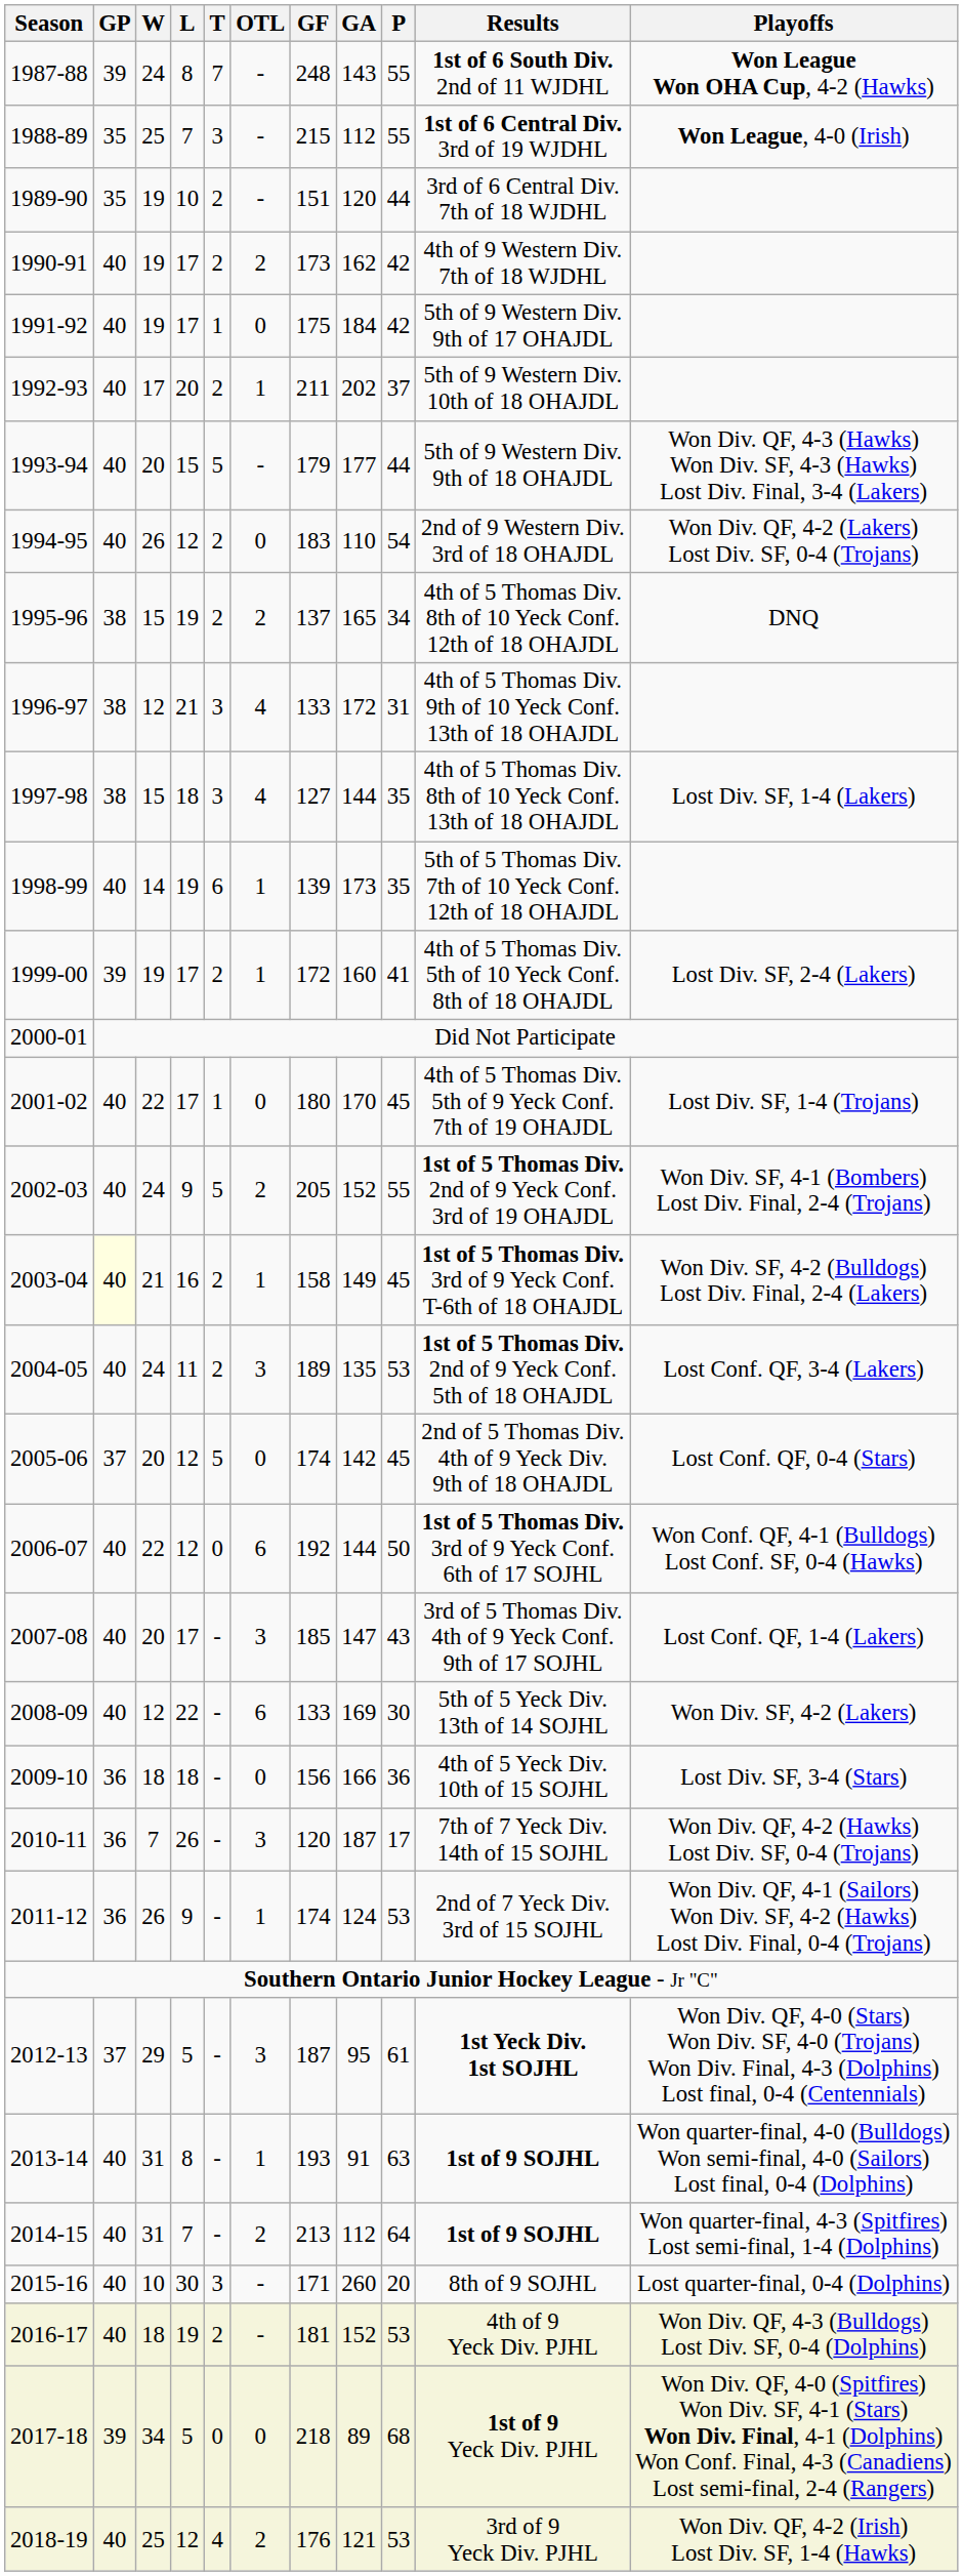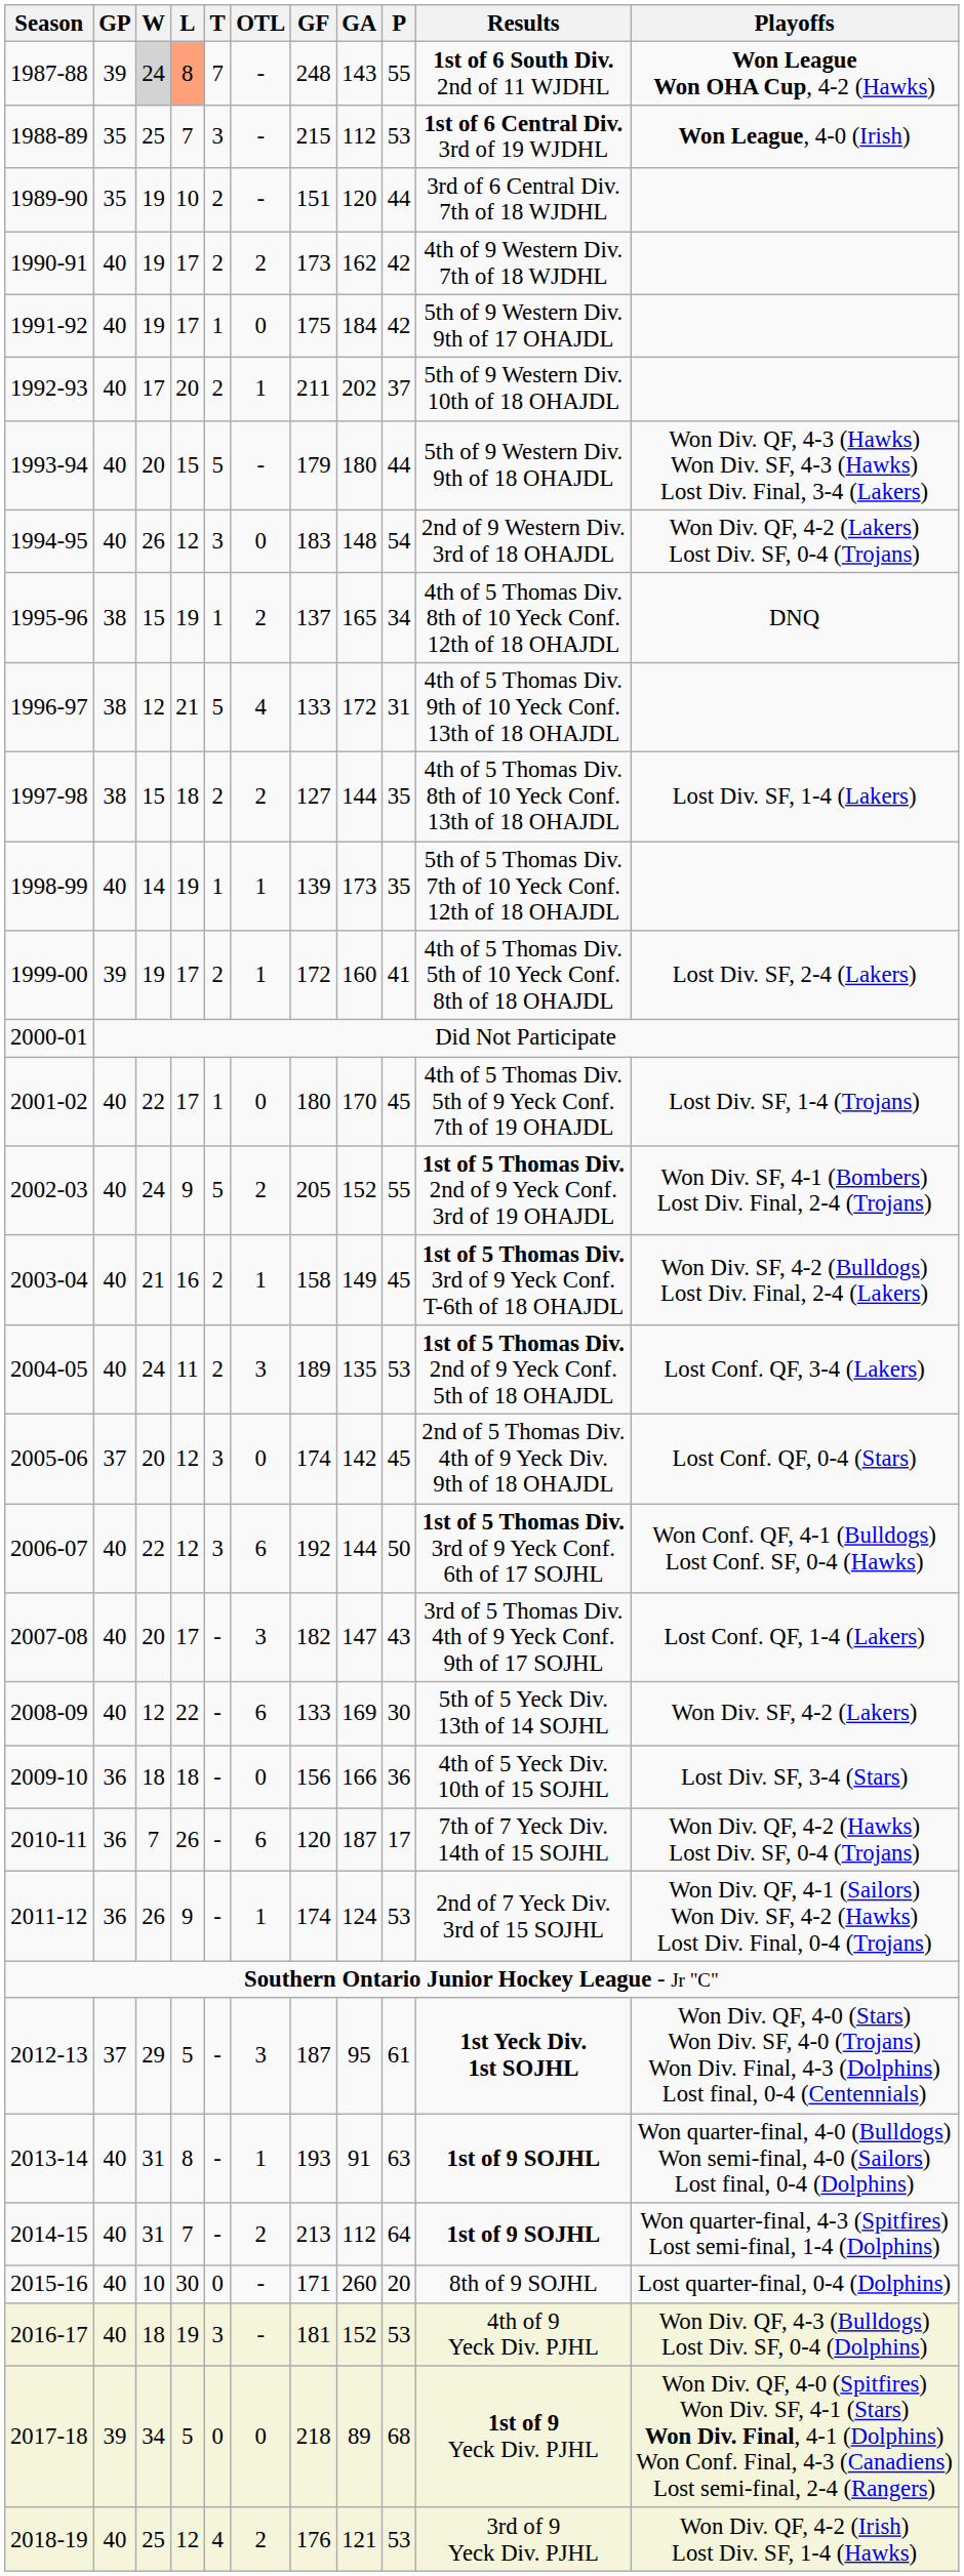 <table class="wikitable">
 <tr>
 <th>Season</th>
 <th>GP</th>
 <th>W</th>
 <th>L</th>
 <th>T</th>
 <th>OTL</th>
 <th>GF</th>
 <th>GA</th>
 <th>P</th>
 <th>Results</th>
 <th>Playoffs</th>
 </tr>
 <tr align="center">
 <td>1987-88</td>
 <td>39</td>
-<td>24</td>
-<td>8</td>
+<td style="background: lightgrey;">24</td>
+<td style="background: lightsalmon;">8</td>
 <td>7</td>
 <td>-</td>
 <td>248</td>
 <td>143</td>
 <td>55</td>
 <td><strong>1st of 6 South Div.</strong><br>2nd of 11 WJDHL</td>
 <td><strong>Won League</strong><br><strong>Won OHA Cup</strong>, 4-2 (<a href='#'>Hawks</a>)</td>
 </tr>
 <tr align="center">
 <td>1988-89</td>
 <td>35</td>
 <td>25</td>
 <td>7</td>
 <td>3</td>
 <td>-</td>
 <td>215</td>
 <td>112</td>
-<td>55</td>
+<td>53</td>
 <td><strong>1st of 6 Central Div.</strong><br>3rd of 19 WJDHL</td>
 <td><strong>Won League</strong>, 4-0 (<a href='#'>Irish</a>)</td>
 </tr>
 <tr align="center">
 <td>1989-90</td>
 <td>35</td>
 <td>19</td>
 <td>10</td>
 <td>2</td>
 <td>-</td>
 <td>151</td>
 <td>120</td>
 <td>44</td>
 <td>3rd of 6 Central Div.<br>7th of 18 WJDHL</td>
 <td></td>
 </tr>
 <tr align="center">
 <td>1990-91</td>
 <td>40</td>
 <td>19</td>
 <td>17</td>
 <td>2</td>
 <td>2</td>
 <td>173</td>
 <td>162</td>
 <td>42</td>
 <td>4th of 9 Western Div.<br>7th of 18 WJDHL</td>
 <td></td>
 </tr>
 <tr align="center">
 <td>1991-92</td>
 <td>40</td>
 <td>19</td>
 <td>17</td>
 <td>1</td>
 <td>0</td>
 <td>175</td>
 <td>184</td>
 <td>42</td>
 <td>5th of 9 Western Div.<br>9th of 17 OHAJDL</td>
 <td></td>
 </tr>
 <tr align="center">
 <td>1992-93</td>
 <td>40</td>
 <td>17</td>
 <td>20</td>
 <td>2</td>
 <td>1</td>
 <td>211</td>
 <td>202</td>
 <td>37</td>
 <td>5th of 9 Western Div.<br>10th of 18 OHAJDL</td>
 <td></td>
 </tr>
 <tr align="center">
 <td>1993-94</td>
 <td>40</td>
 <td>20</td>
 <td>15</td>
 <td>5</td>
 <td>-</td>
 <td>179</td>
-<td>177</td>
+<td>180</td>
 <td>44</td>
 <td>5th of 9 Western Div.<br>9th of 18 OHAJDL</td>
 <td>Won Div. QF, 4-3 (<a href='#'>Hawks</a>)<br>Won Div. SF, 4-3 (<a href='#'>Hawks</a>)<br>Lost Div. Final, 3-4 (<a href='#'>Lakers</a>)</td>
 </tr>
 <tr align="center">
 <td>1994-95</td>
 <td>40</td>
 <td>26</td>
 <td>12</td>
-<td>2</td>
+<td>3</td>
 <td>0</td>
 <td>183</td>
-<td>110</td>
+<td>148</td>
 <td>54</td>
 <td>2nd of 9 Western Div.<br>3rd of 18 OHAJDL</td>
 <td>Won Div. QF, 4-2 (<a href='#'>Lakers</a>)<br>Lost Div. SF, 0-4 (<a href='#'>Trojans</a>)</td>
 </tr>
 <tr align="center">
 <td>1995-96</td>
 <td>38</td>
 <td>15</td>
 <td>19</td>
-<td>2</td>
+<td>1</td>
 <td>2</td>
 <td>137</td>
 <td>165</td>
 <td>34</td>
 <td>4th of 5 Thomas Div.<br>8th of 10 Yeck Conf.<br>12th of 18 OHAJDL</td>
 <td>DNQ</td>
 </tr>
 <tr align="center">
 <td>1996-97</td>
 <td>38</td>
 <td>12</td>
 <td>21</td>
-<td>3</td>
+<td>5</td>
 <td>4</td>
 <td>133</td>
 <td>172</td>
 <td>31</td>
 <td>4th of 5 Thomas Div.<br>9th of 10 Yeck Conf.<br>13th of 18 OHAJDL</td>
 <td></td>
 </tr>
 <tr align="center">
 <td>1997-98</td>
 <td>38</td>
 <td>15</td>
 <td>18</td>
-<td>3</td>
-<td>4</td>
+<td>2</td>
+<td>2</td>
 <td>127</td>
 <td>144</td>
 <td>35</td>
 <td>4th of 5 Thomas Div.<br>8th of 10 Yeck Conf.<br>13th of 18 OHAJDL</td>
 <td>Lost Div. SF, 1-4 (<a href='#'>Lakers</a>)</td>
 </tr>
 <tr align="center">
 <td>1998-99</td>
 <td>40</td>
 <td>14</td>
 <td>19</td>
-<td>6</td>
+<td>1</td>
 <td>1</td>
 <td>139</td>
 <td>173</td>
 <td>35</td>
 <td>5th of 5 Thomas Div.<br>7th of 10 Yeck Conf.<br>12th of 18 OHAJDL</td>
 <td></td>
 </tr>
 <tr align="center">
 <td>1999-00</td>
 <td>39</td>
 <td>19</td>
 <td>17</td>
 <td>2</td>
 <td>1</td>
 <td>172</td>
 <td>160</td>
 <td>41</td>
 <td>4th of 5 Thomas Div.<br>5th of 10 Yeck Conf.<br>8th of 18 OHAJDL</td>
 <td>Lost Div. SF, 2-4 (<a href='#'>Lakers</a>)</td>
 </tr>
 <tr align="center">
 <td>2000-01</td>
 <td colspan="11">Did Not Participate</td>
 </tr>
 <tr align="center">
 <td>2001-02</td>
 <td>40</td>
 <td>22</td>
 <td>17</td>
 <td>1</td>
 <td>0</td>
 <td>180</td>
 <td>170</td>
 <td>45</td>
 <td>4th of 5 Thomas Div.<br>5th of 9 Yeck Conf.<br>7th of 19 OHAJDL</td>
 <td>Lost Div. SF, 1-4 (<a href='#'>Trojans</a>)</td>
 </tr>
 <tr align="center">
 <td>2002-03</td>
 <td>40</td>
 <td>24</td>
 <td>9</td>
 <td>5</td>
 <td>2</td>
 <td>205</td>
 <td>152</td>
 <td>55</td>
 <td><strong>1st of 5 Thomas Div.</strong><br>2nd of 9 Yeck Conf.<br>3rd of 19 OHAJDL</td>
 <td>Won Div. SF, 4-1 (<a href='#'>Bombers</a>)<br>Lost Div. Final, 2-4 (<a href='#'>Trojans</a>)</td>
 </tr>
 <tr align="center">
 <td>2003-04</td>
-<td style="background: lightyellow;">40</td>
+<td>40</td>
 <td>21</td>
 <td>16</td>
 <td>2</td>
 <td>1</td>
 <td>158</td>
 <td>149</td>
 <td>45</td>
 <td><strong>1st of 5 Thomas Div.</strong><br>3rd of 9 Yeck Conf.<br>T-6th of 18 OHAJDL</td>
 <td>Won Div. SF, 4-2 (<a href='#'>Bulldogs</a>)<br>Lost Div. Final, 2-4 (<a href='#'>Lakers</a>)</td>
 </tr>
 <tr align="center">
 <td>2004-05</td>
 <td>40</td>
 <td>24</td>
 <td>11</td>
 <td>2</td>
 <td>3</td>
 <td>189</td>
 <td>135</td>
 <td>53</td>
 <td><strong>1st of 5 Thomas Div.</strong><br>2nd of 9 Yeck Conf.<br>5th of 18 OHAJDL</td>
 <td>Lost Conf. QF, 3-4 (<a href='#'>Lakers</a>)</td>
 </tr>
 <tr align="center">
 <td>2005-06</td>
 <td>37</td>
 <td>20</td>
 <td>12</td>
-<td>5</td>
+<td>3</td>
 <td>0</td>
 <td>174</td>
 <td>142</td>
 <td>45</td>
 <td>2nd of 5 Thomas Div.<br>4th of 9 Yeck Div.<br>9th of 18 OHAJDL</td>
 <td>Lost Conf. QF, 0-4 (<a href='#'>Stars</a>)</td>
 </tr>
 <tr align="center">
 <td>2006-07</td>
 <td>40</td>
 <td>22</td>
 <td>12</td>
-<td>0</td>
+<td>3</td>
 <td>6</td>
 <td>192</td>
 <td>144</td>
 <td>50</td>
 <td><strong>1st of 5 Thomas Div.</strong><br>3rd of 9 Yeck Conf.<br>6th of 17 SOJHL</td>
 <td>Won Conf. QF, 4-1 (<a href='#'>Bulldogs</a>)<br>Lost Conf. SF, 0-4 (<a href='#'>Hawks</a>)</td>
 </tr>
 <tr align="center">
 <td>2007-08</td>
 <td>40</td>
 <td>20</td>
 <td>17</td>
 <td>-</td>
 <td>3</td>
-<td>185</td>
+<td>182</td>
 <td>147</td>
 <td>43</td>
 <td>3rd of 5 Thomas Div.<br>4th of 9 Yeck Conf.<br>9th of 17 SOJHL</td>
 <td>Lost Conf. QF, 1-4 (<a href='#'>Lakers</a>)</td>
 </tr>
 <tr align="center">
 <td>2008-09</td>
 <td>40</td>
 <td>12</td>
 <td>22</td>
 <td>-</td>
 <td>6</td>
 <td>133</td>
 <td>169</td>
 <td>30</td>
 <td>5th of 5 Yeck Div.<br>13th of 14 SOJHL</td>
 <td>Won Div. SF, 4-2 (<a href='#'>Lakers</a>)</td>
 </tr>
 <tr align="center">
 <td>2009-10</td>
 <td>36</td>
 <td>18</td>
 <td>18</td>
 <td>-</td>
 <td>0</td>
 <td>156</td>
 <td>166</td>
 <td>36</td>
 <td>4th of 5 Yeck Div.<br>10th of 15 SOJHL</td>
 <td>Lost Div. SF, 3-4 (<a href='#'>Stars</a>)</td>
 </tr>
 <tr align="center">
 <td>2010-11</td>
 <td>36</td>
 <td>7</td>
 <td>26</td>
 <td>-</td>
-<td>3</td>
+<td>6</td>
 <td>120</td>
 <td>187</td>
 <td>17</td>
 <td>7th of 7 Yeck Div.<br>14th of 15 SOJHL</td>
 <td>Won Div. QF, 4-2 (<a href='#'>Hawks</a>)<br>Lost Div. SF, 0-4 (<a href='#'>Trojans</a>)</td>
 </tr>
 <tr align="center">
 <td>2011-12</td>
 <td>36</td>
 <td>26</td>
 <td>9</td>
 <td>-</td>
 <td>1</td>
 <td>174</td>
 <td>124</td>
 <td>53</td>
 <td>2nd of 7 Yeck Div.<br>3rd of 15 SOJHL</td>
 <td>Won Div. QF, 4-1 (<a href='#'>Sailors</a>)<br>Won Div. SF, 4-2 (<a href='#'>Hawks</a>)<br>Lost Div. Final, 0-4 (<a href='#'>Trojans</a>)</td>
 </tr>
 <tr align="center">
 <td colspan=11><strong>Southern Ontario Junior Hockey League</strong>   -  <small>Jr "C"</small></td>
 </tr>
 <tr align="center">
 <td>2012-13</td>
 <td>37</td>
 <td>29</td>
 <td>5</td>
 <td>-</td>
 <td>3</td>
 <td>187</td>
 <td>95</td>
 <td>61</td>
 <td><strong>1st Yeck Div.</strong><br><strong>1st SOJHL</strong></td>
 <td>Won Div. QF, 4-0 (<a href='#'>Stars</a>)<br>Won Div. SF, 4-0 (<a href='#'>Trojans</a>)<br>Won Div. Final, 4-3 (<a href='#'>Dolphins</a>)<br>Lost final, 0-4 (<a href='#'>Centennials</a>)</td>
 </tr>
 <tr align="center">
 <td>2013-14</td>
 <td>40</td>
 <td>31</td>
 <td>8</td>
 <td>-</td>
 <td>1</td>
 <td>193</td>
 <td>91</td>
 <td>63</td>
 <td><strong>1st of 9 SOJHL</strong></td>
 <td>Won quarter-final, 4-0 (<a href='#'>Bulldogs</a>)<br>Won semi-final, 4-0 (<a href='#'>Sailors</a>)<br>Lost final, 0-4 (<a href='#'>Dolphins</a>)</td>
 </tr>
 <tr align="center">
 <td>2014-15</td>
 <td>40</td>
 <td>31</td>
 <td>7</td>
 <td>-</td>
 <td>2</td>
 <td>213</td>
 <td>112</td>
 <td>64</td>
 <td><strong>1st of 9 SOJHL</strong></td>
 <td>Won quarter-final, 4-3 (<a href='#'>Spitfires</a>)<br>Lost semi-final, 1-4 (<a href='#'>Dolphins</a>)</td>
 </tr>
 <tr align="center">
 <td>2015-16</td>
 <td>40</td>
 <td>10</td>
 <td>30</td>
-<td>3</td>
+<td>0</td>
 <td>-</td>
 <td>171</td>
 <td>260</td>
 <td>20</td>
 <td>8th of 9 SOJHL</td>
 <td>Lost quarter-final, 0-4 (<a href='#'>Dolphins</a>)</td>
 </tr>
 <tr align="center" bgcolor=beige>
 <td>2016-17</td>
 <td>40</td>
 <td>18</td>
 <td>19</td>
-<td>2</td>
+<td>3</td>
 <td>-</td>
 <td>181</td>
 <td>152</td>
 <td>53</td>
 <td>4th of 9<br>Yeck Div. PJHL</td>
 <td>Won Div. QF, 4-3 (<a href='#'>Bulldogs</a>)<br>Lost Div. SF, 0-4 (<a href='#'>Dolphins</a>)</td>
 </tr>
 <tr align="center" bgcolor=beige>
 <td>2017-18</td>
 <td>39</td>
 <td>34</td>
 <td>5</td>
 <td>0</td>
 <td>0</td>
 <td>218</td>
 <td>89</td>
 <td>68</td>
 <td><strong>1st of 9</strong><br>Yeck Div. PJHL</td>
 <td>Won Div. QF, 4-0 (<a href='#'>Spitfires</a>)<br>Won Div. SF, 4-1 (<a href='#'>Stars</a>)<br><strong>Won Div. Final</strong>, 4-1 (<a href='#'>Dolphins</a>)<br>Won Conf. Final, 4-3 (<a href='#'>Canadiens</a>)<br>Lost semi-final, 2-4 (<a href='#'>Rangers</a>)</td>
 </tr>
 <tr align="center" bgcolor=beige>
 <td>2018-19</td>
 <td>40</td>
 <td>25</td>
 <td>12</td>
 <td>4</td>
 <td>2</td>
 <td>176</td>
 <td>121</td>
 <td>53</td>
 <td>3rd of 9<br>Yeck Div. PJHL</td>
 <td>Won Div. QF, 4-2 (<a href='#'>Irish</a>)<br>Lost Div. SF, 1-4 (<a href='#'>Hawks</a>)</td>
 </tr>
 </table>
